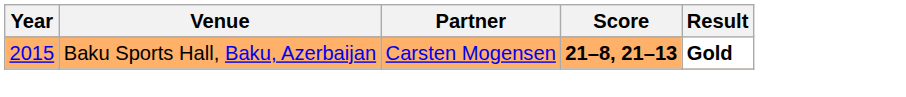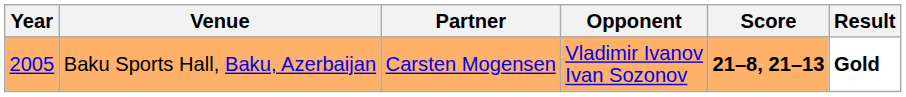 <table class="sortable wikitable" style="font-size: 90%;">
 <tr>
 <th>Year</th>
 <th>Venue</th>
 <th>Partner</th>
+<th>Opponent</th>
 <th>Score</th>
 <th>Result</th>
 </tr>
 <tr style="background:#FFB069">
-<td align="center"><a href='#'>2015</a></td>
+<td align="center"><a href='#'>2005</a></td>
 <td align="left">Baku Sports Hall, <a href='#'>Baku, Azerbaijan</a></td>
 <td align="left"> <a href='#'>Carsten Mogensen</a></td>
+<td align="left"> <a href='#'>Vladimir Ivanov</a> <br>  <a href='#'>Ivan Sozonov</a></td>
 <td align="left"><strong>21–8, 21–13</strong></td>
 <td style="text-align:left; background:white"> <strong>Gold</strong></td>
 </tr>
 </table>
